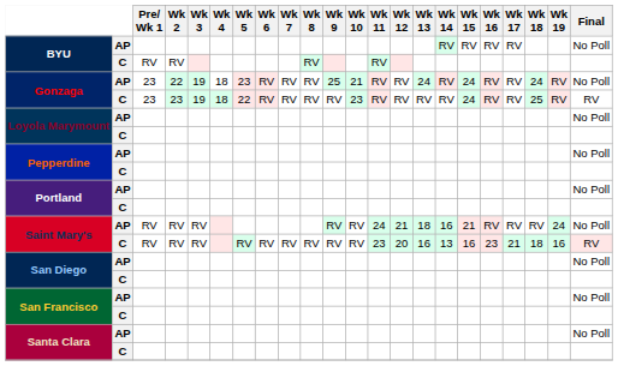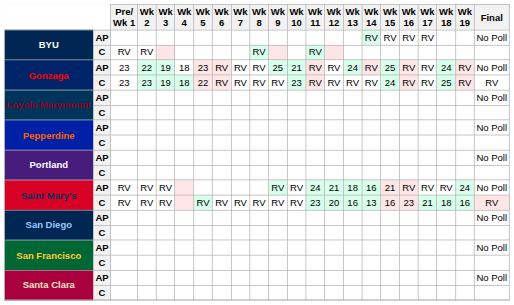 <table class="wikitable" style="white-space:nowrap;font-size:90%;">
 <tr>
 <th colspan=2 style="background:white; border-top-style:hidden; border-left-style:hidden;"> </th>
 <th>Pre/<br>Wk 1</th>
 <th>Wk<br>2</th>
 <th>Wk<br>3</th>
 <th>Wk<br>4</th>
 <th>Wk<br>5</th>
 <th>Wk<br>6</th>
 <th>Wk<br>7</th>
 <th>Wk<br>8</th>
 <th>Wk<br>9</th>
 <th>Wk<br>10</th>
 <th>Wk<br>11</th>
 <th>Wk<br>12</th>
 <th>Wk<br>13</th>
 <th>Wk<br>14</th>
 <th>Wk<br>15</th>
 <th>Wk<br>16</th>
 <th>Wk<br>17</th>
 <th>Wk<br>18</th>
 <th>Wk<br>19</th>
 <th>Final</th>
 </tr>
 <tr style="text-align:center;">
 <th rowspan=2 style="background:#002654; color:#FFFFFF;">BYU</th>
 <th>AP</th>
 <td style="background:#FFF;"></td>
 <td style="background:#FFF;"></td>
 <td style="background:#FFF;"></td>
 <td style="background:#FFF;"></td>
 <td style="background:#FFF;"></td>
 <td style="background:#FFF;"></td>
 <td style="background:#FFF;"></td>
 <td style="background:#FFF;"></td>
 <td style="background:#FFF;"></td>
 <td style="background:#FFF;"></td>
 <td style="background:#FFF;"></td>
 <td style="background:#FFF;"></td>
 <td style="background:#FFF;"></td>
 <td style="background:#D8FFEB;">RV</td>
 <td style="background:#FFF;">RV</td>
 <td style="background:#FFF;">RV</td>
 <td style="background:#FFF;">RV</td>
 <td style="background:#FFF;"></td>
 <td style="background:#FFF;"></td>
 <td style="background:#FFF;">No Poll</td>
 </tr>
 <tr style="text-align:center;">
 <th>C</th>
 <td style="background:#FFF;">RV</td>
 <td style="background:#FFF;">RV</td>
 <td style="background:#FFE6E6;"></td>
 <td style="background:#FFF;"></td>
 <td style="background:#FFF;"></td>
 <td style="background:#FFF;"></td>
 <td style="background:#FFF;"></td>
 <td style="background:#D8FFEB;">RV</td>
 <td style="background:#FFE6E6;"></td>
 <td style="background:#FFF;"></td>
 <td style="background:#D8FFEB;">RV</td>
 <td style="background:#FFE6E6;"></td>
 <td style="background:#FFF;"></td>
 <td style="background:#FFF;"></td>
 <td style="background:#FFF;"></td>
 <td style="background:#FFF;"></td>
 <td style="background:#FFF;"></td>
 <td style="background:#FFF;"></td>
 <td style="background:#FFF;"></td>
 <td style="background:#FFF;"></td>
 </tr>
 <tr style="text-align:center;">
 <th rowspan=2 style="background:#002469; color:#FF0000;">Gonzaga</th>
 <th>AP</th>
 <td style="background:#FFF;">23</td>
 <td style="background:#D8FFEB;">22</td>
 <td style="background:#D8FFEB;">19</td>
 <td style="background:#FFF;">18</td>
 <td style="background:#FFE6E6;">23</td>
 <td style="background:#FFE6E6;">RV</td>
 <td style="background:#FFF;">RV</td>
 <td style="background:#FFF;">RV</td>
 <td style="background:#D8FFEB;">25</td>
 <td style="background:#D8FFEB;">21</td>
 <td style="background:#FFE6E6;">RV</td>
 <td style="background:#FFF;">RV</td>
 <td style="background:#D8FFEB;">24</td>
 <td style="background:#FFE6E6;">RV</td>
-<td style="background:#D8FFEB;">24</td>
+<td style="background:#D8FFEB;">25</td>
 <td style="background:#FFE6E6;">RV</td>
 <td style="background:#FFF;">RV</td>
 <td style="background:#D8FFEB;">24</td>
 <td style="background:#FFE6E6;">RV</td>
 <td style="background:#FFF;">No Poll</td>
 </tr>
 <tr style="text-align:center;">
 <th>C</th>
 <td style="background:#FFF;">23</td>
 <td style="background:#D8FFEB;">23</td>
 <td style="background:#D8FFEB;">19</td>
 <td style="background:#D8FFEB;">18</td>
 <td style="background:#FFE6E6;">22</td>
 <td style="background:#FFE6E6;">RV</td>
 <td style="background:#FFF;">RV</td>
 <td style="background:#FFF;">RV</td>
 <td style="background:#FFF;">RV</td>
 <td style="background:#D8FFEB;">23</td>
 <td style="background:#FFE6E6;">RV</td>
 <td style="background:#FFF;">RV</td>
 <td style="background:#FFF;">RV</td>
 <td style="background:#FFF;">RV</td>
 <td style="background:#D8FFEB;">24</td>
 <td style="background:#FFE6E6;">RV</td>
 <td style="background:#FFF;">RV</td>
 <td style="background:#D8FFEB;">25</td>
 <td style="background:#FFE6E6;">RV</td>
 <td style="background:#FFF;">RV</td>
 </tr>
 <tr style="text-align:center;">
 <th rowspan=2 style="background:#00345B; color:#8E0028;">Loyola Marymount</th>
 <th>AP</th>
 <td style="background:#FFF;"></td>
 <td style="background:#FFF;"></td>
 <td style="background:#FFF;"></td>
 <td style="background:#FFF;"></td>
 <td style="background:#FFF;"></td>
 <td style="background:#FFF;"></td>
 <td style="background:#FFF;"></td>
 <td style="background:#FFF;"></td>
 <td style="background:#FFF;"></td>
 <td style="background:#FFF;"></td>
 <td style="background:#FFF;"></td>
 <td style="background:#FFF;"></td>
 <td style="background:#FFF;"></td>
 <td style="background:#FFF;"></td>
 <td style="background:#FFF;"></td>
 <td style="background:#FFF;"></td>
 <td style="background:#FFF;"></td>
 <td style="background:#FFF;"></td>
 <td style="background:#FFF;"></td>
 <td style="background:#FFF;">No Poll</td>
 </tr>
 <tr style="text-align:center;">
 <th>C</th>
 <td style="background:#FFF;"></td>
 <td style="background:#FFF;"></td>
 <td style="background:#FFF;"></td>
 <td style="background:#FFF;"></td>
 <td style="background:#FFF;"></td>
 <td style="background:#FFF;"></td>
 <td style="background:#FFF;"></td>
 <td style="background:#FFF;"></td>
 <td style="background:#FFF;"></td>
 <td style="background:#FFF;"></td>
 <td style="background:#FFF;"></td>
 <td style="background:#FFF;"></td>
 <td style="background:#FFF;"></td>
 <td style="background:#FFF;"></td>
 <td style="background:#FFF;"></td>
 <td style="background:#FFF;"></td>
 <td style="background:#FFF;"></td>
 <td style="background:#FFF;"></td>
 <td style="background:#FFF;"></td>
 <td style="background:#FFF;"></td>
 </tr>
 <tr style="text-align:center;">
 <th rowspan=2 style="background:#0021A5; color:#FF6200;">Pepperdine</th>
 <th>AP</th>
 <td style="background:#FFF;"></td>
 <td style="background:#FFF;"></td>
 <td style="background:#FFF;"></td>
 <td style="background:#FFF;"></td>
 <td style="background:#FFF;"></td>
 <td style="background:#FFF;"></td>
 <td style="background:#FFF;"></td>
 <td style="background:#FFF;"></td>
 <td style="background:#FFF;"></td>
 <td style="background:#FFF;"></td>
 <td style="background:#FFF;"></td>
 <td style="background:#FFF;"></td>
 <td style="background:#FFF;"></td>
 <td style="background:#FFF;"></td>
 <td style="background:#FFF;"></td>
 <td style="background:#FFF;"></td>
 <td style="background:#FFF;"></td>
 <td style="background:#FFF;"></td>
 <td style="background:#FFF;"></td>
 <td style="background:#FFF;">No Poll</td>
 </tr>
 <tr style="text-align:center;">
 <th>C</th>
 <td style="background:#FFF;"></td>
 <td style="background:#FFF;"></td>
 <td style="background:#FFF;"></td>
 <td style="background:#FFF;"></td>
 <td style="background:#FFF;"></td>
 <td style="background:#FFF;"></td>
 <td style="background:#FFF;"></td>
 <td style="background:#FFF;"></td>
 <td style="background:#FFF;"></td>
 <td style="background:#FFF;"></td>
 <td style="background:#FFF;"></td>
 <td style="background:#FFF;"></td>
 <td style="background:#FFF;"></td>
 <td style="background:#FFF;"></td>
 <td style="background:#FFF;"></td>
 <td style="background:#FFF;"></td>
 <td style="background:#FFF;"></td>
 <td style="background:#FFF;"></td>
 <td style="background:#FFF;"></td>
 <td style="background:#FFF;"></td>
 </tr>
 <tr style="text-align:center;">
 <th rowspan=2 style="background:#461D7C; color:#FFFFFF;">Portland</th>
 <th>AP</th>
 <td style="background:#FFF;"></td>
 <td style="background:#FFF;"></td>
 <td style="background:#FFF;"></td>
 <td style="background:#FFF;"></td>
 <td style="background:#FFF;"></td>
 <td style="background:#FFF;"></td>
 <td style="background:#FFF;"></td>
 <td style="background:#FFF;"></td>
 <td style="background:#FFF;"></td>
 <td style="background:#FFF;"></td>
 <td style="background:#FFF;"></td>
 <td style="background:#FFF;"></td>
 <td style="background:#FFF;"></td>
 <td style="background:#FFF;"></td>
 <td style="background:#FFF;"></td>
 <td style="background:#FFF;"></td>
 <td style="background:#FFF;"></td>
 <td style="background:#FFF;"></td>
 <td style="background:#FFF;"></td>
 <td style="background:#FFF;">No Poll</td>
 </tr>
 <tr style="text-align:center;">
 <th>C</th>
 <td style="background:#FFF;"></td>
 <td style="background:#FFF;"></td>
 <td style="background:#FFF;"></td>
 <td style="background:#FFF;"></td>
 <td style="background:#FFF;"></td>
 <td style="background:#FFF;"></td>
 <td style="background:#FFF;"></td>
 <td style="background:#FFF;"></td>
 <td style="background:#FFF;"></td>
 <td style="background:#FFF;"></td>
 <td style="background:#FFF;"></td>
 <td style="background:#FFF;"></td>
 <td style="background:#FFF;"></td>
 <td style="background:#FFF;"></td>
 <td style="background:#FFF;"></td>
 <td style="background:#FFF;"></td>
 <td style="background:#FFF;"></td>
 <td style="background:#FFF;"></td>
 <td style="background:#FFF;"></td>
 <td style="background:#FFF;"></td>
 </tr>
 <tr style="text-align:center;">
 <th rowspan=2 style="background:#D80024; color:#06315B;">Saint Mary's</th>
 <th>AP</th>
 <td style="background:#FFF;">RV</td>
 <td style="background:#FFF;">RV</td>
 <td style="background:#FFF;">RV</td>
 <td style="background:#FFE6E6;"></td>
 <td style="background:#FFF;"></td>
 <td style="background:#FFF;"></td>
 <td style="background:#FFF;"></td>
 <td style="background:#FFF;"></td>
 <td style="background:#D8FFEB;">RV</td>
 <td style="background:#FFF;">RV</td>
 <td style="background:#D8FFEB;">24</td>
 <td style="background:#D8FFEB;">21</td>
 <td style="background:#D8FFEB;">18</td>
 <td style="background:#D8FFEB;">16</td>
 <td style="background:#FFE6E6;">21</td>
 <td style="background:#FFE6E6;">RV</td>
 <td style="background:#FFF;">RV</td>
 <td style="background:#FFF;">RV</td>
 <td style="background:#D8FFEB;">24</td>
 <td style="background:#FFF;">No Poll</td>
 </tr>
 <tr style="text-align:center;">
 <th>C</th>
 <td style="background:#FFF;">RV</td>
 <td style="background:#FFF;">RV</td>
 <td style="background:#FFF;">RV</td>
 <td style="background:#FFE6E6;"></td>
 <td style="background:#D8FFEB;">RV</td>
 <td style="background:#FFF;">RV</td>
 <td style="background:#FFF;">RV</td>
 <td style="background:#FFF;">RV</td>
 <td style="background:#FFF;">RV</td>
 <td style="background:#FFF;">RV</td>
 <td style="background:#D8FFEB;">23</td>
 <td style="background:#D8FFEB;">20</td>
 <td style="background:#D8FFEB;">16</td>
 <td style="background:#D8FFEB;">13</td>
 <td style="background:#FFE6E6;">16</td>
 <td style="background:#FFE6E6;">23</td>
 <td style="background:#D8FFEB;">21</td>
 <td style="background:#D8FFEB;">18</td>
 <td style="background:#D8FFEB;">16</td>
 <td style="background:#FFE6E6;">RV</td>
 </tr>
 <tr style="text-align:center;">
 <th rowspan=2 style="background:#002654; color:#97CAFF;">San Diego</th>
 <th>AP</th>
 <td style="background:#FFF;"></td>
 <td style="background:#FFF;"></td>
 <td style="background:#FFF;"></td>
 <td style="background:#FFF;"></td>
 <td style="background:#FFF;"></td>
 <td style="background:#FFF;"></td>
 <td style="background:#FFF;"></td>
 <td style="background:#FFF;"></td>
 <td style="background:#FFF;"></td>
 <td style="background:#FFF;"></td>
 <td style="background:#FFF;"></td>
 <td style="background:#FFF;"></td>
 <td style="background:#FFF;"></td>
 <td style="background:#FFF;"></td>
 <td style="background:#FFF;"></td>
 <td style="background:#FFF;"></td>
 <td style="background:#FFF;"></td>
 <td style="background:#FFF;"></td>
 <td style="background:#FFF;"></td>
 <td style="background:#FFF;">No Poll</td>
 </tr>
 <tr style="text-align:center;">
 <th>C</th>
 <td style="background:#FFF;"></td>
 <td style="background:#FFF;"></td>
 <td style="background:#FFF;"></td>
 <td style="background:#FFF;"></td>
 <td style="background:#FFF;"></td>
 <td style="background:#FFF;"></td>
 <td style="background:#FFF;"></td>
 <td style="background:#FFF;"></td>
 <td style="background:#FFF;"></td>
 <td style="background:#FFF;"></td>
 <td style="background:#FFF;"></td>
 <td style="background:#FFF;"></td>
 <td style="background:#FFF;"></td>
 <td style="background:#FFF;"></td>
 <td style="background:#FFF;"></td>
 <td style="background:#FFF;"></td>
 <td style="background:#FFF;"></td>
 <td style="background:#FFF;"></td>
 <td style="background:#FFF;"></td>
 <td style="background:#FFF;"></td>
 </tr>
 <tr style="text-align:center;">
 <th rowspan=2 style="background:#006633; color:#FFCC33;">San Francisco</th>
 <th>AP</th>
 <td style="background:#FFF;"></td>
 <td style="background:#FFF;"></td>
 <td style="background:#FFF;"></td>
 <td style="background:#FFF;"></td>
 <td style="background:#FFF;"></td>
 <td style="background:#FFF;"></td>
 <td style="background:#FFF;"></td>
 <td style="background:#FFF;"></td>
 <td style="background:#FFF;"></td>
 <td style="background:#FFF;"></td>
 <td style="background:#FFF;"></td>
 <td style="background:#FFF;"></td>
 <td style="background:#FFF;"></td>
 <td style="background:#FFF;"></td>
 <td style="background:#FFF;"></td>
 <td style="background:#FFF;"></td>
 <td style="background:#FFF;"></td>
 <td style="background:#FFF;"></td>
 <td style="background:#FFF;"></td>
 <td style="background:#FFF;">No Poll</td>
 </tr>
 <tr style="text-align:center;">
 <th>C</th>
 <td style="background:#FFF;"></td>
 <td style="background:#FFF;"></td>
 <td style="background:#FFF;"></td>
 <td style="background:#FFF;"></td>
 <td style="background:#FFF;"></td>
 <td style="background:#FFF;"></td>
 <td style="background:#FFF;"></td>
 <td style="background:#FFF;"></td>
 <td style="background:#FFF;"></td>
 <td style="background:#FFF;"></td>
 <td style="background:#FFF;"></td>
 <td style="background:#FFF;"></td>
 <td style="background:#FFF;"></td>
 <td style="background:#FFF;"></td>
 <td style="background:#FFF;"></td>
 <td style="background:#FFF;"></td>
 <td style="background:#FFF;"></td>
 <td style="background:#FFF;"></td>
 <td style="background:#FFF;"></td>
 <td style="background:#FFF;"></td>
 </tr>
 <tr style="text-align:center;">
 <th rowspan=2 style="background:#AA003D; color:#F0E8C4;">Santa Clara</th>
 <th>AP</th>
 <td style="background:#FFF;"></td>
 <td style="background:#FFF;"></td>
 <td style="background:#FFF;"></td>
 <td style="background:#FFF;"></td>
 <td style="background:#FFF;"></td>
 <td style="background:#FFF;"></td>
 <td style="background:#FFF;"></td>
 <td style="background:#FFF;"></td>
 <td style="background:#FFF;"></td>
 <td style="background:#FFF;"></td>
 <td style="background:#FFF;"></td>
 <td style="background:#FFF;"></td>
 <td style="background:#FFF;"></td>
 <td style="background:#FFF;"></td>
 <td style="background:#FFF;"></td>
 <td style="background:#FFF;"></td>
 <td style="background:#FFF;"></td>
 <td style="background:#FFF;"></td>
 <td style="background:#FFF;"></td>
 <td style="background:#FFF;">No Poll</td>
 </tr>
 <tr style="text-align:center;">
 <th>C</th>
 <td style="background:#FFF;"></td>
 <td style="background:#FFF;"></td>
 <td style="background:#FFF;"></td>
 <td style="background:#FFF;"></td>
 <td style="background:#FFF;"></td>
 <td style="background:#FFF;"></td>
 <td style="background:#FFF;"></td>
 <td style="background:#FFF;"></td>
 <td style="background:#FFF;"></td>
 <td style="background:#FFF;"></td>
 <td style="background:#FFF;"></td>
 <td style="background:#FFF;"></td>
 <td style="background:#FFF;"></td>
 <td style="background:#FFF;"></td>
 <td style="background:#FFF;"></td>
 <td style="background:#FFF;"></td>
 <td style="background:#FFF;"></td>
 <td style="background:#FFF;"></td>
 <td style="background:#FFF;"></td>
 <td style="background:#FFF;"></td>
 </tr>
 <tr>
 </tr>
 </table>
